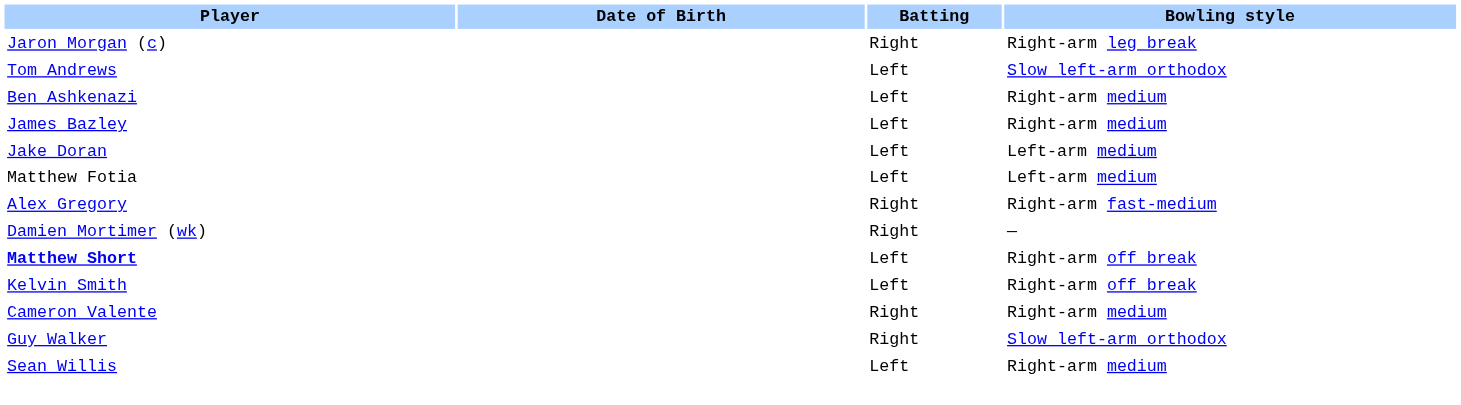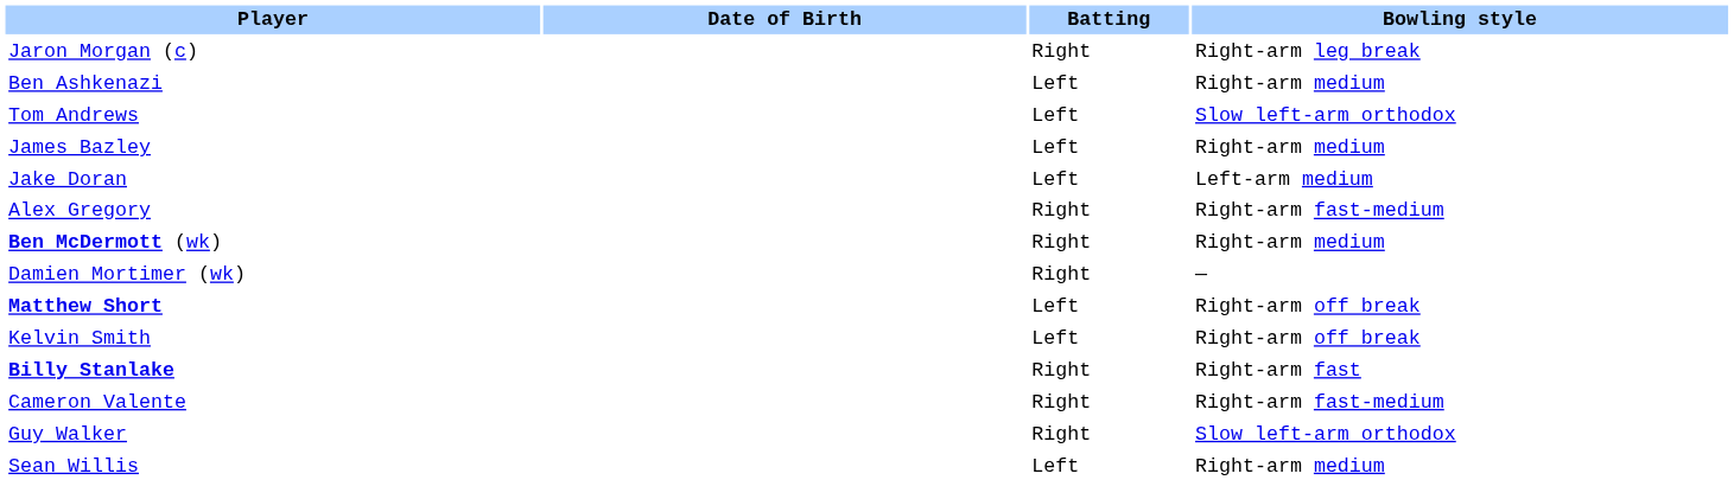 <table border="0" cellspacing="2" cellpadding="2" style="width:90%;">
 <tr style="background:#aad0ff;">
 <th width=20%>Player</th>
 <th width=18%>Date of Birth</th>
 <th width=6%>Batting</th>
 <th width=20%>Bowling style</th>
 </tr>
 <tr>
 <td><a href='#'>Jaron Morgan</a> (<a href='#'>c</a>)</td>
 <td></td>
 <td>Right</td>
 <td>Right-arm <a href='#'>leg break</a></td>
 </tr>
 <tr>
+<td><a href='#'>Ben Ashkenazi</a></td>
+<td></td>
+<td>Left</td>
+<td>Right-arm <a href='#'>medium</a></td>
+</tr>
+<tr>
 <td><a href='#'>Tom Andrews</a></td>
 <td></td>
 <td>Left</td>
 <td><a href='#'>Slow left-arm orthodox</a></td>
-</tr>
-<tr>
-<td><a href='#'>Ben Ashkenazi</a></td>
-<td></td>
-<td>Left</td>
-<td>Right-arm <a href='#'>medium</a></td>
 </tr>
 <tr>
 <td><a href='#'>James Bazley</a></td>
 <td></td>
 <td>Left</td>
 <td>Right-arm <a href='#'>medium</a></td>
 </tr>
 <tr>
 <td><a href='#'>Jake Doran</a></td>
 <td></td>
 <td>Left</td>
 <td>Left-arm <a href='#'>medium</a></td>
 </tr>
 <tr>
-<td>Matthew Fotia</td>
-<td></td>
-<td>Left</td>
-<td>Left-arm <a href='#'>medium</a></td>
-</tr>
-<tr>
 <td><a href='#'>Alex Gregory</a></td>
 <td></td>
 <td>Right</td>
 <td>Right-arm <a href='#'>fast-medium</a></td>
+</tr>
+<tr>
+<td><strong><a href='#'>Ben McDermott</a></strong> (<a href='#'>wk</a>)</td>
+<td></td>
+<td>Right</td>
+<td>Right-arm <a href='#'>medium</a></td>
 </tr>
 <tr>
 <td><a href='#'>Damien Mortimer</a> (<a href='#'>wk</a>)</td>
 <td></td>
 <td>Right</td>
 <td>—</td>
 </tr>
 <tr>
 <td><strong><a href='#'>Matthew Short</a></strong></td>
 <td></td>
 <td>Left</td>
 <td>Right-arm <a href='#'>off break</a></td>
 </tr>
 <tr>
 <td><a href='#'>Kelvin Smith</a></td>
 <td></td>
 <td>Left</td>
 <td>Right-arm <a href='#'>off break</a></td>
 </tr>
 <tr>
+<td><strong><a href='#'>Billy Stanlake</a></strong></td>
+<td></td>
+<td>Right</td>
+<td>Right-arm <a href='#'>fast</a></td>
+</tr>
+<tr>
 <td><a href='#'>Cameron Valente</a></td>
 <td></td>
 <td>Right</td>
-<td>Right-arm <a href='#'>medium</a></td>
+<td>Right-arm <a href='#'>fast-medium</a></td>
 </tr>
 <tr>
 <td><a href='#'>Guy Walker</a></td>
 <td></td>
 <td>Right</td>
 <td><a href='#'>Slow left-arm orthodox</a></td>
 </tr>
 <tr>
 <td><a href='#'>Sean Willis</a></td>
 <td></td>
 <td>Left</td>
 <td>Right-arm <a href='#'>medium</a></td>
 </tr>
 </table>
